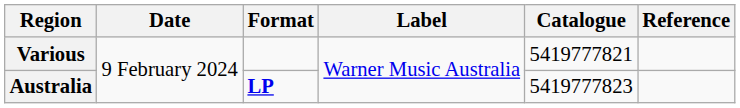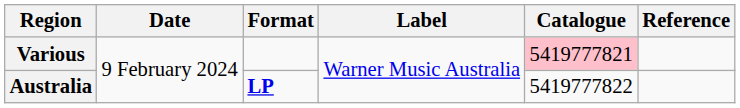 <table class="wikitable plainrowheaders">
 <tr>
 <th scope="col">Region</th>
 <th scope="col">Date</th>
 <th scope="col">Format</th>
 <th scope="col">Label</th>
 <th scope="col">Catalogue</th>
 <th scope="col">Reference</th>
 </tr>
 <tr>
 <th scope="row">Various</th>
 <td rowspan="2">9 February 2024</td>
 <td></td>
 <td rowspan="2"><a href='#'>Warner Music Australia</a></td>
-<td>5419777821</td>
+<td style="background: pink;">5419777821</td>
 <td></td>
 </tr>
 <tr>
 <th scope="row">Australia</th>
 <td><strong><a href='#'>LP</a></strong></td>
-<td>5419777823</td>
+<td>5419777822</td>
 <td></td>
 </tr>
 </table>
